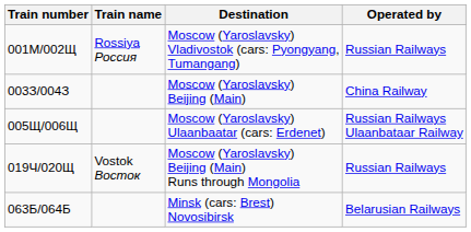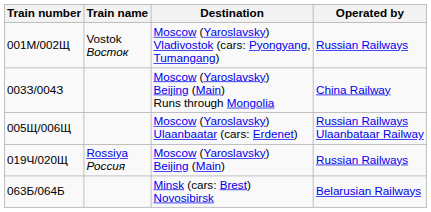 <table class="wikitable">
 <tr>
 <th>Train number</th>
 <th>Train name</th>
 <th>Destination</th>
 <th>Operated by</th>
 </tr>
 <tr>
 <td>001М/002Щ</td>
-<td><a href='#'>Rossiya</a> <br><em>Россия</em></td>
+<td>Vostok <br><em>Восток</em></td>
 <td> <a href='#'>Moscow</a> (<a href='#'>Yaroslavsky</a>)<br> <a href='#'>Vladivostok</a> (cars:  <a href='#'>Pyongyang</a>,<br> <a href='#'>Tumangang</a>)</td>
 <td> <a href='#'>Russian Railways</a></td>
 </tr>
 <tr>
 <td>003З/004З</td>
 <td></td>
-<td> <a href='#'>Moscow</a> (<a href='#'>Yaroslavsky</a>)<br> <a href='#'>Beijing</a> (<a href='#'>Main</a>)</td>
+<td> <a href='#'>Moscow</a> (<a href='#'>Yaroslavsky</a>)<br> <a href='#'>Beijing</a> (<a href='#'>Main</a>)<br>Runs through  <a href='#'>Mongolia</a></td>
 <td> <a href='#'>China Railway</a></td>
 </tr>
 <tr>
 <td>005Щ/006Щ</td>
 <td></td>
 <td> <a href='#'>Moscow</a> (<a href='#'>Yaroslavsky</a>)<br> <a href='#'>Ulaanbaatar</a> (cars:  <a href='#'>Erdenet</a>)</td>
 <td> <a href='#'>Russian Railways</a><br> <a href='#'>Ulaanbataar Railway</a></td>
 </tr>
 <tr>
 <td>019Ч/020Щ</td>
-<td>Vostok <br><em>Восток</em></td>
-<td> <a href='#'>Moscow</a> (<a href='#'>Yaroslavsky</a>)<br> <a href='#'>Beijing</a> (<a href='#'>Main</a>)<br>Runs through  <a href='#'>Mongolia</a></td>
+<td><a href='#'>Rossiya</a> <br><em>Россия</em></td>
+<td> <a href='#'>Moscow</a> (<a href='#'>Yaroslavsky</a>)<br> <a href='#'>Beijing</a> (<a href='#'>Main</a>)</td>
 <td> <a href='#'>Russian Railways</a></td>
 </tr>
 <tr>
 <td>063Б/064Б</td>
 <td></td>
 <td> <a href='#'>Minsk</a> (cars:  <a href='#'>Brest</a>)<br> <a href='#'>Novosibirsk</a></td>
 <td> <a href='#'>Belarusian Railways</a></td>
 </tr>
 </table>
